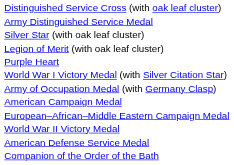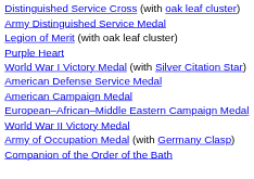 <table>
 <tr>
 <td></td>
 <td><a href='#'>Distinguished Service Cross</a> (with <a href='#'>oak leaf cluster</a>)</td>
 </tr>
 <tr>
 <td></td>
 <td><a href='#'>Army Distinguished Service Medal</a></td>
-</tr>
-<tr>
-<td></td>
-<td><a href='#'>Silver Star</a> (with oak leaf cluster)</td>
 </tr>
 <tr>
 <td></td>
 <td><a href='#'>Legion of Merit</a> (with oak leaf cluster)</td>
 </tr>
 <tr>
 <td></td>
 <td><a href='#'>Purple Heart</a></td>
 </tr>
 <tr>
 <td></td>
 <td><a href='#'>World War I Victory Medal</a> (with <a href='#'>Silver Citation Star</a>)</td>
 </tr>
 <tr>
 <td></td>
-<td><a href='#'>Army of Occupation Medal</a> (with <a href='#'>Germany Clasp</a>)</td>
+<td><a href='#'>American Defense Service Medal</a></td>
 </tr>
 <tr>
 <td></td>
 <td><a href='#'>American Campaign Medal</a></td>
 </tr>
 <tr>
 <td></td>
 <td><a href='#'>European&ndash;African&ndash;Middle Eastern Campaign Medal</a></td>
 </tr>
 <tr>
 <td></td>
 <td><a href='#'>World War II Victory Medal</a></td>
 </tr>
 <tr>
 <td></td>
-<td><a href='#'>American Defense Service Medal</a></td>
+<td><a href='#'>Army of Occupation Medal</a> (with <a href='#'>Germany Clasp</a>)</td>
 </tr>
 <tr>
 <td></td>
 <td><a href='#'>Companion of the Order of the Bath</a></td>
 </tr>
 </table>
